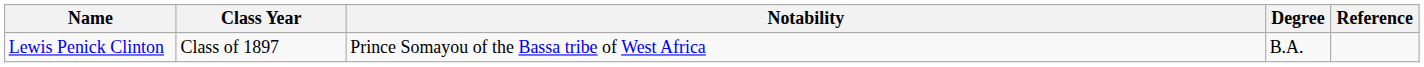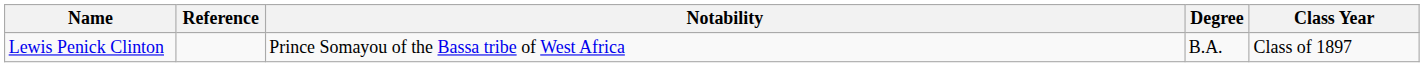 <table class="wikitable" style="width:100%">
 <tr>
 <th style="width:*;">Name</th>
-<th style="width:12%;">Class Year</th>
+<th>Reference</th>
 <th class="unsortable" style="width:65%;">Notability</th>
 <th>Degree</th>
-<th>Reference</th>
+<th style="width:12%;">Class Year</th>
 </tr>
 <tr>
 <td><a href='#'>Lewis Penick Clinton</a></td>
-<td>Class of 1897</td>
+<td></td>
 <td>Prince Somayou of the <a href='#'>Bassa tribe</a> of <a href='#'>West Africa</a></td>
 <td>B.A.</td>
-<td></td>
+<td>Class of 1897</td>
 </tr>
 </table>
